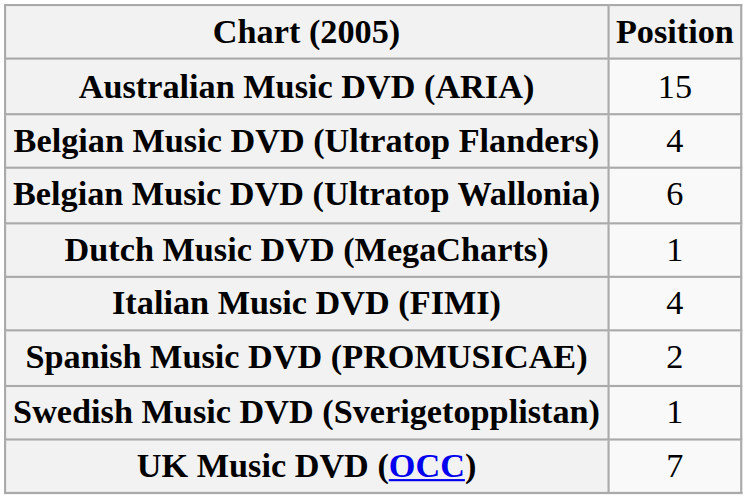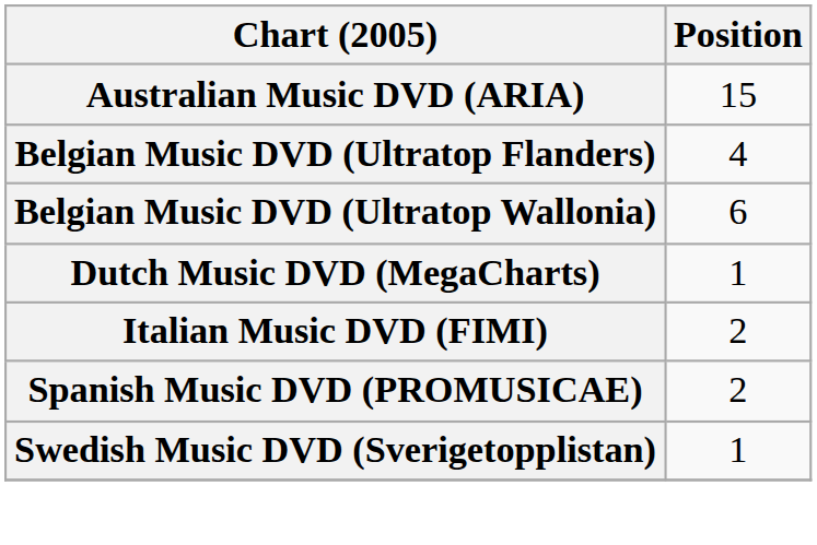 <table class="wikitable sortable plainrowheaders" style="text-align:center">
 <tr>
 <th scope="col">Chart (2005)</th>
 <th scope="col">Position</th>
 </tr>
 <tr>
 <th scope="row">Australian Music DVD (ARIA)</th>
 <td>15</td>
 </tr>
 <tr>
 <th scope="row">Belgian Music DVD (Ultratop Flanders)</th>
 <td>4</td>
 </tr>
 <tr>
 <th scope="row">Belgian Music DVD (Ultratop Wallonia)</th>
 <td>6</td>
 </tr>
 <tr>
 <th scope="row">Dutch Music DVD (MegaCharts)</th>
 <td>1</td>
 </tr>
 <tr>
 <th scope="row">Italian Music DVD (FIMI)</th>
-<td>4</td>
+<td>2</td>
 </tr>
 <tr>
 <th scope="row">Spanish Music DVD (PROMUSICAE)</th>
 <td>2</td>
 </tr>
 <tr>
 <th scope="row">Swedish Music DVD (Sverigetopplistan)</th>
 <td>1</td>
 </tr>
 <tr>
-<th scope="row">UK Music DVD (<a href='#'>OCC</a>)</th>
-<td>7</td>
-</tr>
-<tr>
 </tr>
 </table>
